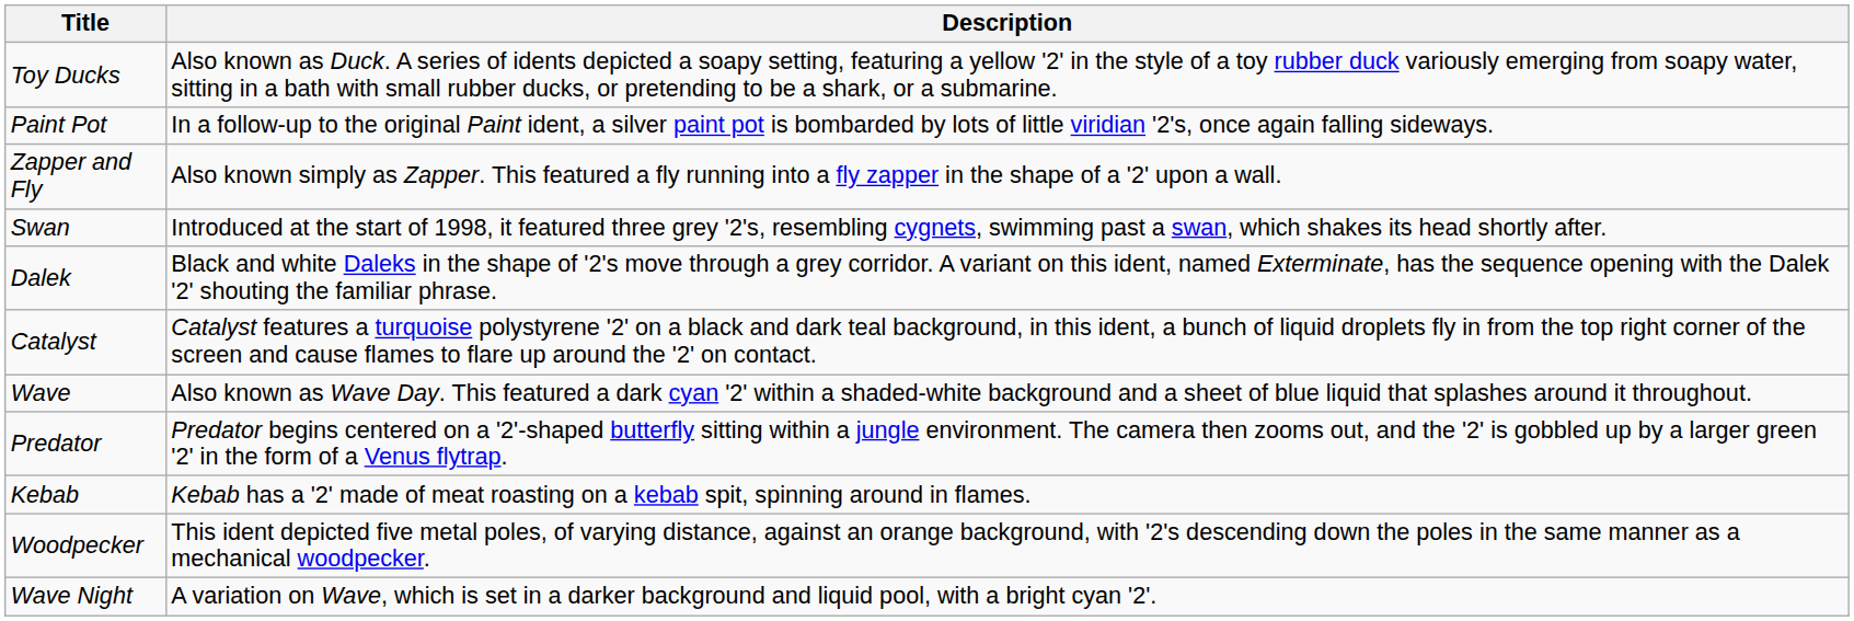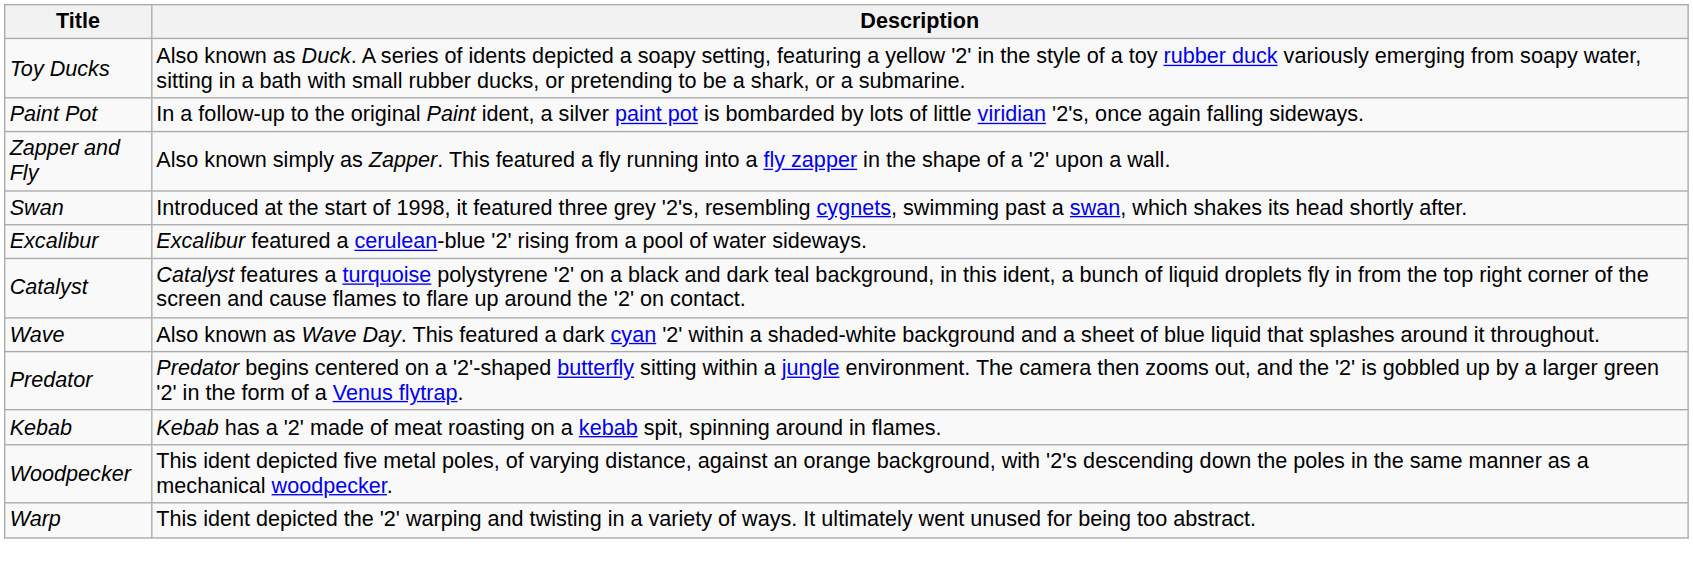 <table class="wikitable">
 <tr>
 <th>Title</th>
 <th>Description</th>
 </tr>
 <tr>
 <td><em>Toy Ducks</em></td>
 <td>Also known as <em>Duck</em>. A series of idents depicted a soapy setting, featuring a yellow '2' in the style of a toy <a href='#'>rubber duck</a> variously emerging from soapy water, sitting in a bath with small rubber ducks, or pretending to be a shark, or a submarine.</td>
 </tr>
 <tr>
 <td><em>Paint Pot</em></td>
 <td>In a follow-up to the original <em>Paint</em> ident, a silver <a href='#'>paint pot</a> is bombarded by lots of little <a href='#'>viridian</a> '2's, once again falling sideways.</td>
 </tr>
 <tr>
 <td><em>Zapper and Fly</em></td>
 <td>Also known simply as <em>Zapper</em>. This featured a fly running into a <a href='#'>fly zapper</a> in the shape of a '2' upon a wall.</td>
 </tr>
 <tr>
 <td><em>Swan</em></td>
 <td>Introduced at the start of 1998, it featured three grey '2's, resembling <a href='#'>cygnets</a>, swimming past a <a href='#'>swan</a>, which shakes its head shortly after.</td>
 </tr>
 <tr>
-<td><em>Dalek</em></td>
-<td>Black and white <a href='#'>Daleks</a> in the shape of '2's move through a grey corridor. A variant on this ident, named <em>Exterminate</em>, has the sequence opening with the Dalek '2' shouting the familiar phrase.</td>
+<td><em>Excalibur</em></td>
+<td><em>Excalibur</em> featured a <a href='#'>cerulean</a>-blue '2' rising from a pool of water sideways.</td>
 </tr>
 <tr>
 <td><em>Catalyst</em></td>
 <td><em>Catalyst</em> features a <a href='#'>turquoise</a> polystyrene '2' on a black and dark teal background, in this ident, a bunch of liquid droplets fly in from the top right corner of the screen and cause flames to flare up around the '2' on contact.</td>
 </tr>
 <tr>
 <td><em>Wave</em></td>
 <td>Also known as <em>Wave Day</em>. This featured a dark <a href='#'>cyan</a> '2' within a shaded-white background and a sheet of blue liquid that splashes around it throughout.</td>
 </tr>
 <tr>
 <td><em>Predator</em></td>
 <td><em>Predator</em> begins centered on a '2'-shaped <a href='#'>butterfly</a> sitting within a <a href='#'>jungle</a> environment. The camera then zooms out, and the '2' is gobbled up by a larger green '2' in the form of a <a href='#'>Venus flytrap</a>.</td>
 </tr>
 <tr>
 <td><em>Kebab</em></td>
 <td><em>Kebab</em> has a '2' made of meat roasting on a <a href='#'>kebab</a> spit, spinning around in flames.</td>
 </tr>
 <tr>
 <td><em>Woodpecker</em></td>
 <td>This ident depicted five metal poles, of varying distance, against an orange background, with '2's descending down the poles in the same manner as a mechanical <a href='#'>woodpecker</a>.</td>
 </tr>
 <tr>
-<td><em>Wave Night</em></td>
-<td>A variation on <em>Wave</em>, which is set in a darker background and liquid pool, with a bright cyan '2'.</td>
+<td><em>Warp</em></td>
+<td>This ident depicted the '2' warping and twisting in a variety of ways. It ultimately went unused for being too abstract.</td>
 </tr>
 </table>
